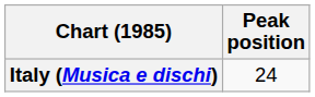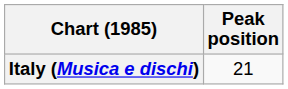 <table class="wikitable plainrowheaders" style="text-align:center">
 <tr>
 <th scope="col">Chart (1985)</th>
 <th scope="col">Peak<br>position</th>
 </tr>
 <tr>
 <th scope="row">Italy (<em><a href='#'>Musica e dischi</a></em>)</th>
-<td style="text-align:center">24</td>
+<td style="text-align:center">21</td>
 </tr>
 </table>
